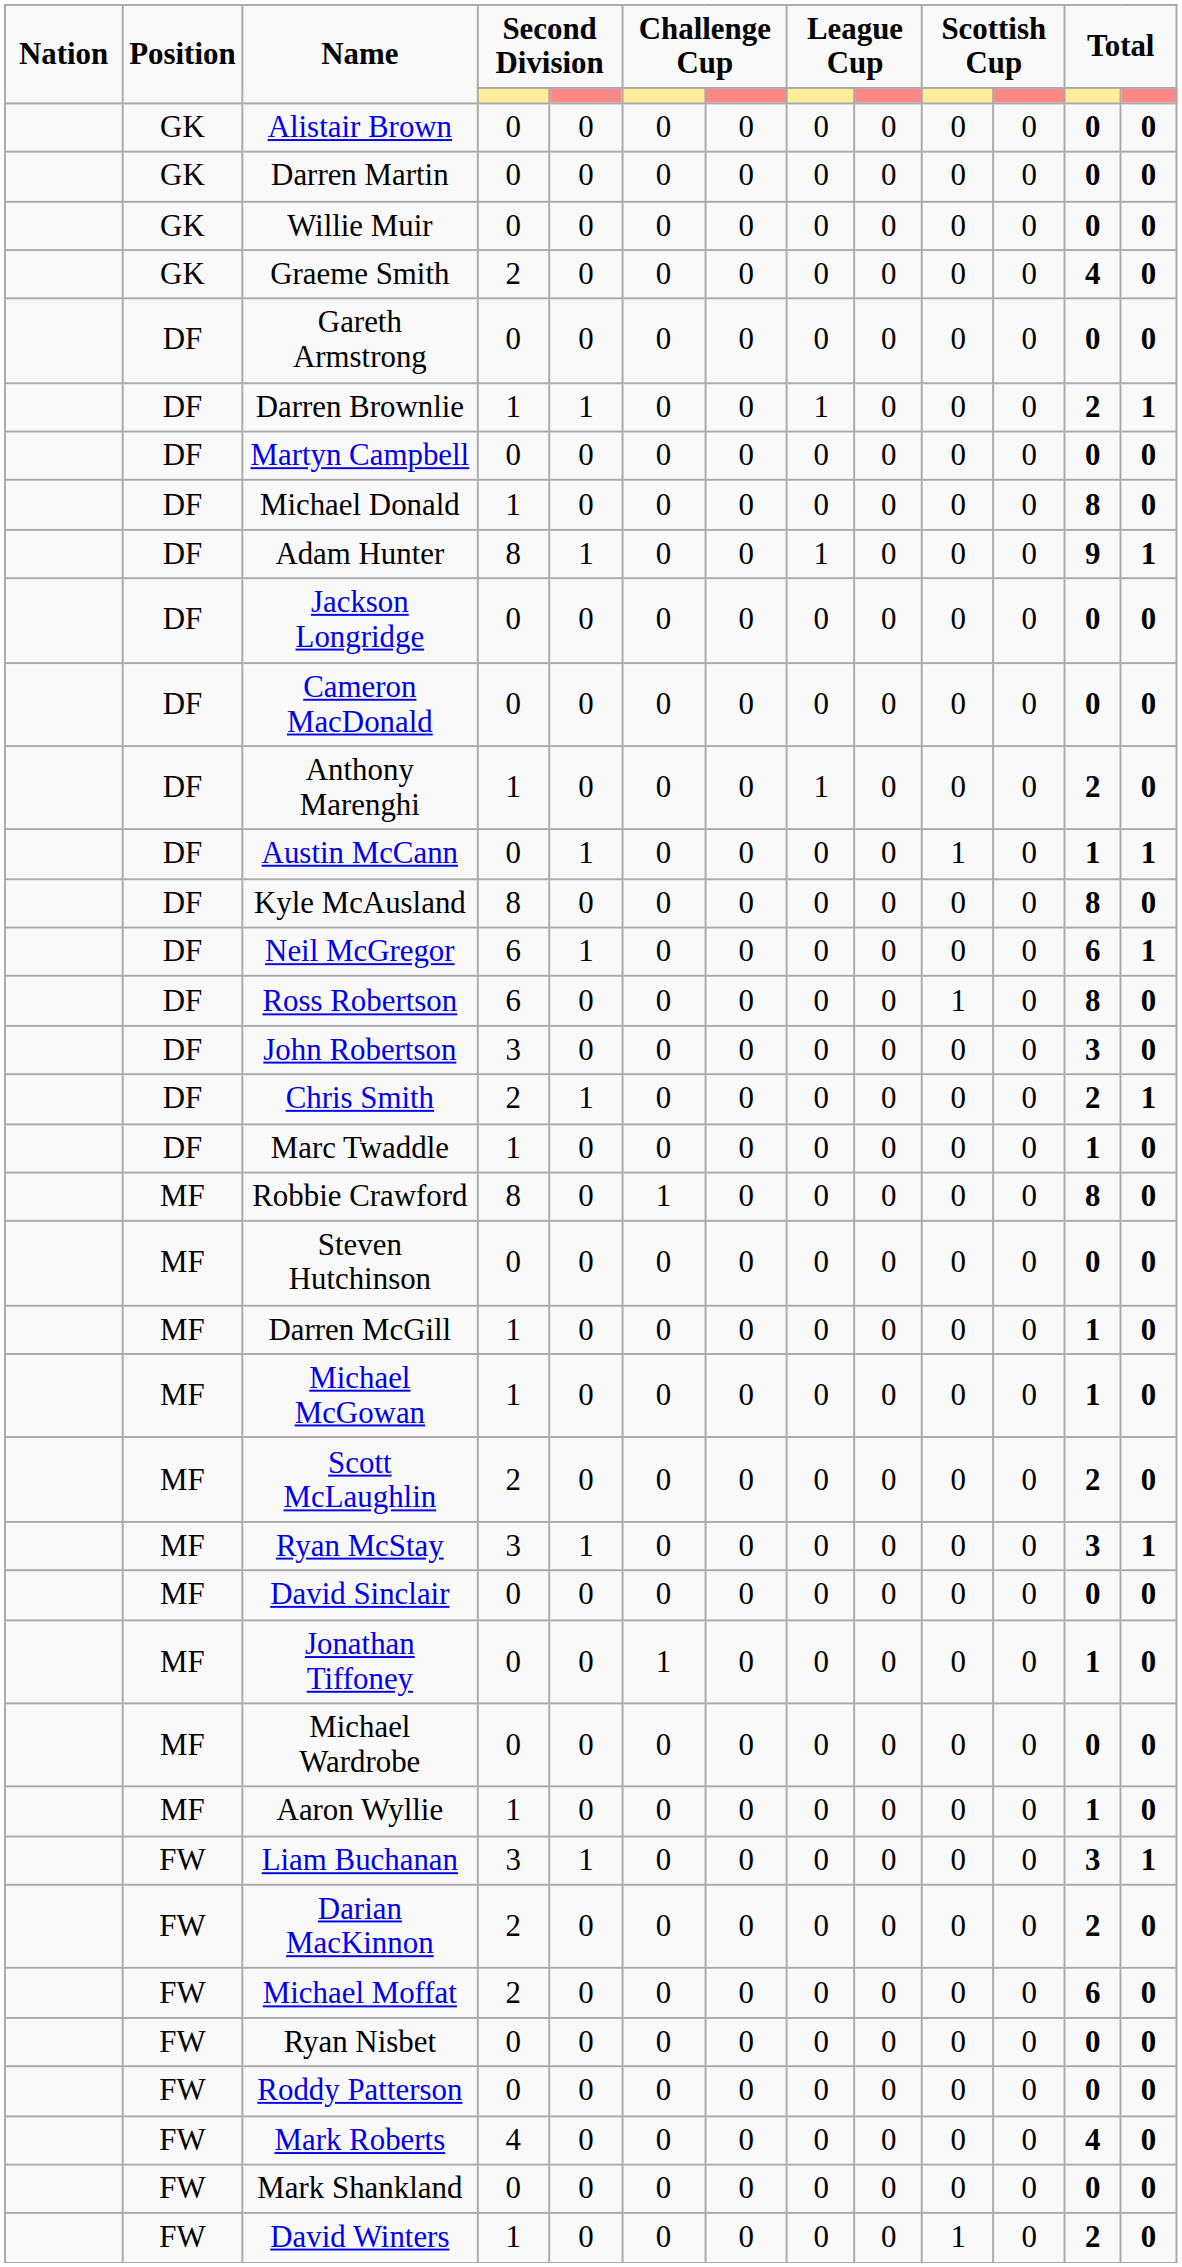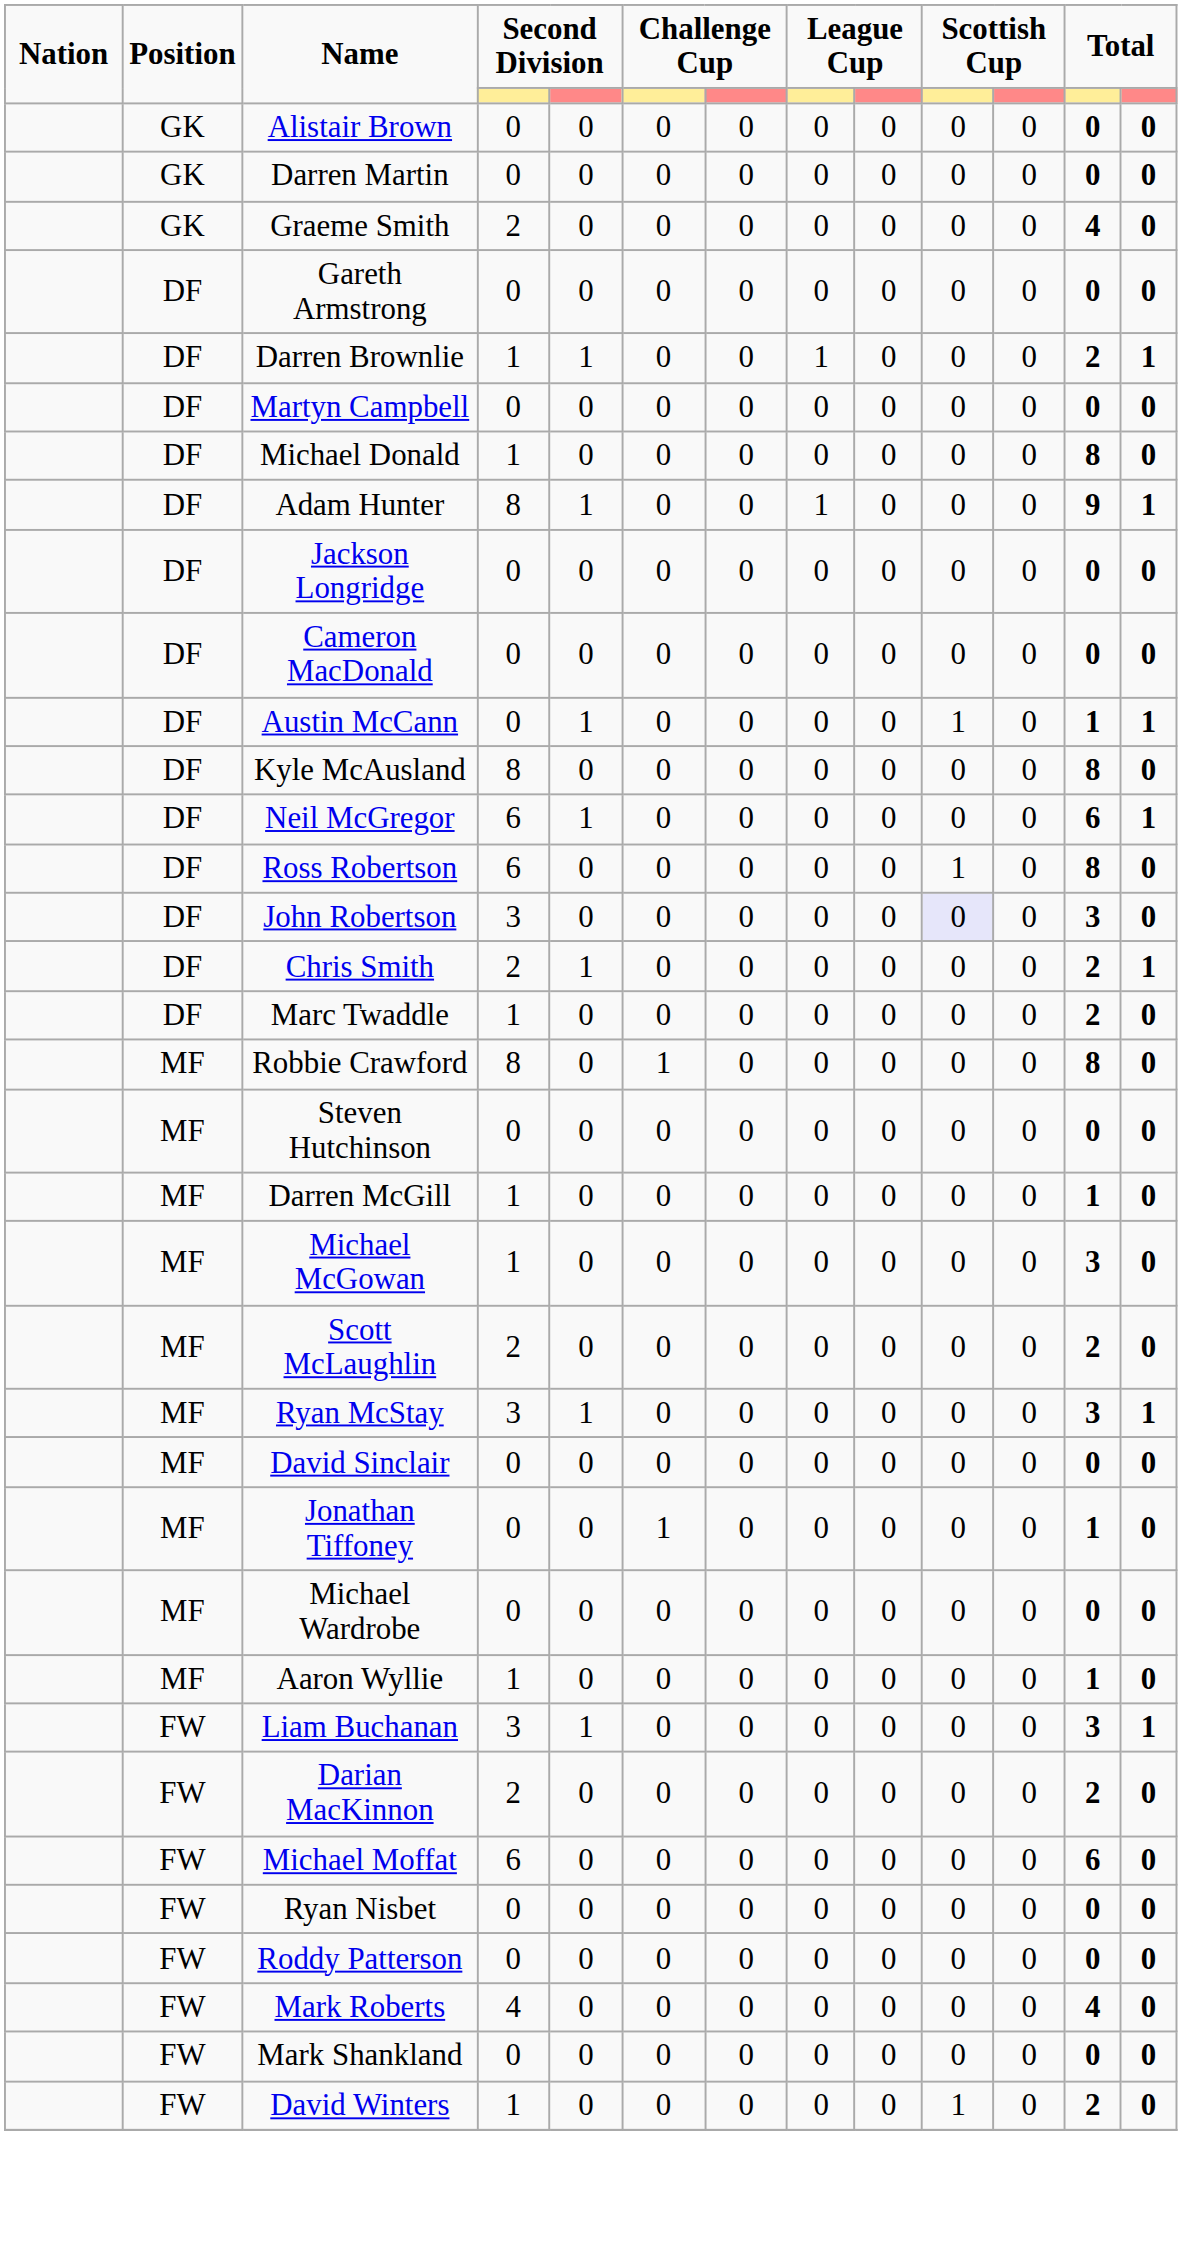 <table class="wikitable" style="font-size: 100%; text-align: center;">
 <tr>
 <td rowspan="2" width="10%" align="center"><strong>Nation</strong></td>
 <td rowspan="2" width="10%" align="center"><strong>Position</strong></td>
 <td rowspan="2" width="20%" align="center"><strong>Name</strong></td>
 <td colspan="2" align="center"><strong>Second Division</strong></td>
 <td colspan="2" align="center"><strong>Challenge Cup</strong></td>
 <td colspan="2" align="center"><strong>League Cup</strong></td>
 <td colspan="2" align="center"><strong>Scottish Cup</strong></td>
 <td colspan="2" align="center"><strong>Total </strong></td>
 </tr>
 <tr>
 <th width=60 style="background: #FFEE99"></th>
 <th width=60 style="background: #FF8888"></th>
 <th width=60 style="background: #FFEE99"></th>
 <th width=60 style="background: #FF8888"></th>
 <th width=60 style="background: #FFEE99"></th>
 <th width=60 style="background: #FF8888"></th>
 <th width=60 style="background: #FFEE99"></th>
 <th width=60 style="background: #FF8888"></th>
 <th width=60 style="background: #FFEE99"></th>
 <th width=60 style="background: #FF8888"></th>
 </tr>
 <tr>
 <td></td>
 <td>GK</td>
 <td><a href='#'>Alistair Brown</a></td>
 <td>0</td>
 <td>0</td>
 <td>0</td>
 <td>0</td>
 <td>0</td>
 <td>0</td>
 <td>0</td>
 <td>0</td>
 <td><strong>0</strong></td>
 <td><strong>0</strong></td>
 </tr>
 <tr>
 <td></td>
 <td>GK</td>
 <td>Darren Martin</td>
-<td>0</td>
-<td>0</td>
-<td>0</td>
-<td>0</td>
-<td>0</td>
-<td>0</td>
-<td>0</td>
-<td>0</td>
-<td><strong>0</strong></td>
-<td><strong>0</strong></td>
-</tr>
-<tr>
-<td></td>
-<td>GK</td>
-<td>Willie Muir</td>
 <td>0</td>
 <td>0</td>
 <td>0</td>
 <td>0</td>
 <td>0</td>
 <td>0</td>
 <td>0</td>
 <td>0</td>
 <td><strong>0</strong></td>
 <td><strong>0</strong></td>
 </tr>
 <tr>
 <td></td>
 <td>GK</td>
 <td>Graeme Smith</td>
 <td>2</td>
 <td>0</td>
 <td>0</td>
 <td>0</td>
 <td>0</td>
 <td>0</td>
 <td>0</td>
 <td>0</td>
 <td><strong>4</strong></td>
 <td><strong>0</strong></td>
 </tr>
 <tr>
 <td></td>
 <td>DF</td>
 <td>Gareth Armstrong</td>
 <td>0</td>
 <td>0</td>
 <td>0</td>
 <td>0</td>
 <td>0</td>
 <td>0</td>
 <td>0</td>
 <td>0</td>
 <td><strong>0</strong></td>
 <td><strong>0</strong></td>
 </tr>
 <tr>
 <td></td>
 <td>DF</td>
 <td>Darren Brownlie</td>
 <td>1</td>
 <td>1</td>
 <td>0</td>
 <td>0</td>
 <td>1</td>
 <td>0</td>
 <td>0</td>
 <td>0</td>
 <td><strong>2</strong></td>
 <td><strong>1</strong></td>
 </tr>
 <tr>
 <td></td>
 <td>DF</td>
 <td><a href='#'>Martyn Campbell</a></td>
 <td>0</td>
 <td>0</td>
 <td>0</td>
 <td>0</td>
 <td>0</td>
 <td>0</td>
 <td>0</td>
 <td>0</td>
 <td><strong>0</strong></td>
 <td><strong>0</strong></td>
 </tr>
 <tr>
 <td></td>
 <td>DF</td>
 <td>Michael Donald</td>
 <td>1</td>
 <td>0</td>
 <td>0</td>
 <td>0</td>
 <td>0</td>
 <td>0</td>
 <td>0</td>
 <td>0</td>
 <td><strong>8</strong></td>
 <td><strong>0</strong></td>
 </tr>
 <tr>
 <td></td>
 <td>DF</td>
 <td>Adam Hunter</td>
 <td>8</td>
 <td>1</td>
 <td>0</td>
 <td>0</td>
 <td>1</td>
 <td>0</td>
 <td>0</td>
 <td>0</td>
 <td><strong>9</strong></td>
 <td><strong>1</strong></td>
 </tr>
 <tr>
 <td></td>
 <td>DF</td>
 <td><a href='#'>Jackson Longridge</a></td>
 <td>0</td>
 <td>0</td>
 <td>0</td>
 <td>0</td>
 <td>0</td>
 <td>0</td>
 <td>0</td>
 <td>0</td>
 <td><strong>0</strong></td>
 <td><strong>0</strong></td>
 </tr>
 <tr>
 <td></td>
 <td>DF</td>
 <td><a href='#'>Cameron MacDonald</a></td>
 <td>0</td>
 <td>0</td>
 <td>0</td>
 <td>0</td>
 <td>0</td>
 <td>0</td>
 <td>0</td>
 <td>0</td>
 <td><strong>0</strong></td>
 <td><strong>0</strong></td>
 </tr>
 <tr>
 <td></td>
 <td>DF</td>
-<td>Anthony Marenghi</td>
-<td>1</td>
-<td>0</td>
-<td>0</td>
-<td>0</td>
-<td>1</td>
-<td>0</td>
-<td>0</td>
-<td>0</td>
-<td><strong>2</strong></td>
-<td><strong>0</strong></td>
-</tr>
-<tr>
-<td></td>
-<td>DF</td>
 <td><a href='#'>Austin McCann</a></td>
 <td>0</td>
 <td>1</td>
 <td>0</td>
 <td>0</td>
 <td>0</td>
 <td>0</td>
 <td>1</td>
 <td>0</td>
 <td><strong>1</strong></td>
 <td><strong>1</strong></td>
 </tr>
 <tr>
 <td></td>
 <td>DF</td>
 <td>Kyle McAusland</td>
 <td>8</td>
 <td>0</td>
 <td>0</td>
 <td>0</td>
 <td>0</td>
 <td>0</td>
 <td>0</td>
 <td>0</td>
 <td><strong>8</strong></td>
 <td><strong>0</strong></td>
 </tr>
 <tr>
 <td></td>
 <td>DF</td>
 <td><a href='#'>Neil McGregor</a></td>
 <td>6</td>
 <td>1</td>
 <td>0</td>
 <td>0</td>
 <td>0</td>
 <td>0</td>
 <td>0</td>
 <td>0</td>
 <td><strong>6</strong></td>
 <td><strong>1</strong></td>
 </tr>
 <tr>
 <td></td>
 <td>DF</td>
 <td><a href='#'>Ross Robertson</a></td>
 <td>6</td>
 <td>0</td>
 <td>0</td>
 <td>0</td>
 <td>0</td>
 <td>0</td>
 <td>1</td>
 <td>0</td>
 <td><strong>8</strong></td>
 <td><strong>0</strong></td>
 </tr>
 <tr>
 <td></td>
 <td>DF</td>
 <td><a href='#'>John Robertson</a></td>
 <td>3</td>
 <td>0</td>
 <td>0</td>
 <td>0</td>
 <td>0</td>
 <td>0</td>
-<td>0</td>
+<td style="background: lavender;">0</td>
 <td>0</td>
 <td><strong>3</strong></td>
 <td><strong>0</strong></td>
 </tr>
 <tr>
 <td></td>
 <td>DF</td>
 <td><a href='#'>Chris Smith</a></td>
 <td>2</td>
 <td>1</td>
 <td>0</td>
 <td>0</td>
 <td>0</td>
 <td>0</td>
 <td>0</td>
 <td>0</td>
 <td><strong>2</strong></td>
 <td><strong>1</strong></td>
 </tr>
 <tr>
 <td></td>
 <td>DF</td>
 <td>Marc Twaddle</td>
 <td>1</td>
 <td>0</td>
 <td>0</td>
 <td>0</td>
 <td>0</td>
 <td>0</td>
 <td>0</td>
 <td>0</td>
-<td><strong>1</strong></td>
+<td><strong>2</strong></td>
 <td><strong>0</strong></td>
 </tr>
 <tr>
 <td></td>
 <td>MF</td>
 <td>Robbie Crawford</td>
 <td>8</td>
 <td>0</td>
 <td>1</td>
 <td>0</td>
 <td>0</td>
 <td>0</td>
 <td>0</td>
 <td>0</td>
 <td><strong>8</strong></td>
 <td><strong>0</strong></td>
 </tr>
 <tr>
 <td></td>
 <td>MF</td>
 <td>Steven Hutchinson</td>
 <td>0</td>
 <td>0</td>
 <td>0</td>
 <td>0</td>
 <td>0</td>
 <td>0</td>
 <td>0</td>
 <td>0</td>
 <td><strong>0</strong></td>
 <td><strong>0</strong></td>
 </tr>
 <tr>
 <td></td>
 <td>MF</td>
 <td>Darren McGill</td>
 <td>1</td>
 <td>0</td>
 <td>0</td>
 <td>0</td>
 <td>0</td>
 <td>0</td>
 <td>0</td>
 <td>0</td>
 <td><strong>1</strong></td>
 <td><strong>0</strong></td>
 </tr>
 <tr>
 <td></td>
 <td>MF</td>
 <td><a href='#'>Michael McGowan</a></td>
 <td>1</td>
 <td>0</td>
 <td>0</td>
 <td>0</td>
 <td>0</td>
 <td>0</td>
 <td>0</td>
 <td>0</td>
-<td><strong>1</strong></td>
+<td><strong>3</strong></td>
 <td><strong>0</strong></td>
 </tr>
 <tr>
 <td></td>
 <td>MF</td>
 <td><a href='#'>Scott McLaughlin</a></td>
 <td>2</td>
 <td>0</td>
 <td>0</td>
 <td>0</td>
 <td>0</td>
 <td>0</td>
 <td>0</td>
 <td>0</td>
 <td><strong>2</strong></td>
 <td><strong>0</strong></td>
 </tr>
 <tr>
 <td></td>
 <td>MF</td>
 <td><a href='#'>Ryan McStay</a></td>
 <td>3</td>
 <td>1</td>
 <td>0</td>
 <td>0</td>
 <td>0</td>
 <td>0</td>
 <td>0</td>
 <td>0</td>
 <td><strong>3</strong></td>
 <td><strong>1</strong></td>
 </tr>
 <tr>
 <td></td>
 <td>MF</td>
 <td><a href='#'>David Sinclair</a></td>
 <td>0</td>
 <td>0</td>
 <td>0</td>
 <td>0</td>
 <td>0</td>
 <td>0</td>
 <td>0</td>
 <td>0</td>
 <td><strong>0</strong></td>
 <td><strong>0</strong></td>
 </tr>
 <tr>
 <td></td>
 <td>MF</td>
 <td><a href='#'>Jonathan Tiffoney</a></td>
 <td>0</td>
 <td>0</td>
 <td>1</td>
 <td>0</td>
 <td>0</td>
 <td>0</td>
 <td>0</td>
 <td>0</td>
 <td><strong>1</strong></td>
 <td><strong>0</strong></td>
 </tr>
 <tr>
 <td></td>
 <td>MF</td>
 <td>Michael Wardrobe</td>
 <td>0</td>
 <td>0</td>
 <td>0</td>
 <td>0</td>
 <td>0</td>
 <td>0</td>
 <td>0</td>
 <td>0</td>
 <td><strong>0</strong></td>
 <td><strong>0</strong></td>
 </tr>
 <tr>
 <td></td>
 <td>MF</td>
 <td>Aaron Wyllie</td>
 <td>1</td>
 <td>0</td>
 <td>0</td>
 <td>0</td>
 <td>0</td>
 <td>0</td>
 <td>0</td>
 <td>0</td>
 <td><strong>1</strong></td>
 <td><strong>0</strong></td>
 </tr>
 <tr>
 <td></td>
 <td>FW</td>
 <td><a href='#'>Liam Buchanan</a></td>
 <td>3</td>
 <td>1</td>
 <td>0</td>
 <td>0</td>
 <td>0</td>
 <td>0</td>
 <td>0</td>
 <td>0</td>
 <td><strong>3</strong></td>
 <td><strong>1</strong></td>
 </tr>
 <tr>
 <td></td>
 <td>FW</td>
 <td><a href='#'>Darian MacKinnon</a></td>
 <td>2</td>
 <td>0</td>
 <td>0</td>
 <td>0</td>
 <td>0</td>
 <td>0</td>
 <td>0</td>
 <td>0</td>
 <td><strong>2</strong></td>
 <td><strong>0</strong></td>
 </tr>
 <tr>
 <td></td>
 <td>FW</td>
 <td><a href='#'>Michael Moffat</a></td>
-<td>2</td>
+<td>6</td>
 <td>0</td>
 <td>0</td>
 <td>0</td>
 <td>0</td>
 <td>0</td>
 <td>0</td>
 <td>0</td>
 <td><strong>6</strong></td>
 <td><strong>0</strong></td>
 </tr>
 <tr>
 <td></td>
 <td>FW</td>
 <td>Ryan Nisbet</td>
 <td>0</td>
 <td>0</td>
 <td>0</td>
 <td>0</td>
 <td>0</td>
 <td>0</td>
 <td>0</td>
 <td>0</td>
 <td><strong>0</strong></td>
 <td><strong>0</strong></td>
 </tr>
 <tr>
 <td></td>
 <td>FW</td>
 <td><a href='#'>Roddy Patterson</a></td>
 <td>0</td>
 <td>0</td>
 <td>0</td>
 <td>0</td>
 <td>0</td>
 <td>0</td>
 <td>0</td>
 <td>0</td>
 <td><strong>0</strong></td>
 <td><strong>0</strong></td>
 </tr>
 <tr>
 <td></td>
 <td>FW</td>
 <td><a href='#'>Mark Roberts</a></td>
 <td>4</td>
 <td>0</td>
 <td>0</td>
 <td>0</td>
 <td>0</td>
 <td>0</td>
 <td>0</td>
 <td>0</td>
 <td><strong>4</strong></td>
 <td><strong>0</strong></td>
 </tr>
 <tr>
 <td></td>
 <td>FW</td>
 <td>Mark Shankland</td>
 <td>0</td>
 <td>0</td>
 <td>0</td>
 <td>0</td>
 <td>0</td>
 <td>0</td>
 <td>0</td>
 <td>0</td>
 <td><strong>0</strong></td>
 <td><strong>0</strong></td>
 </tr>
 <tr>
 <td></td>
 <td>FW</td>
 <td><a href='#'>David Winters</a></td>
 <td>1</td>
 <td>0</td>
 <td>0</td>
 <td>0</td>
 <td>0</td>
 <td>0</td>
 <td>1</td>
 <td>0</td>
 <td><strong>2</strong></td>
 <td><strong>0</strong></td>
 </tr>
 <tr>
 </tr>
 </table>
